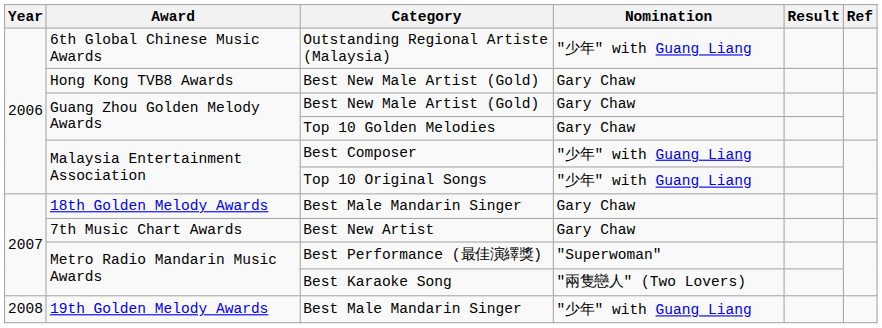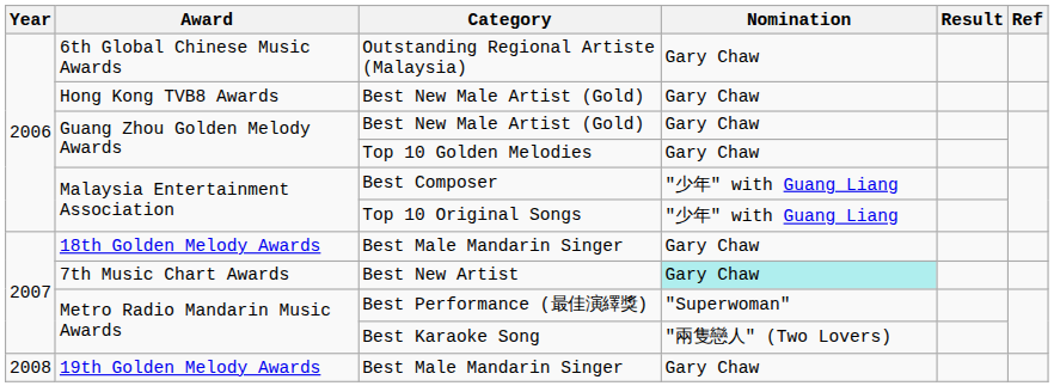 <table class="wikitable">
 <tr>
 <th>Year</th>
 <th width="220">Award</th>
 <th width="220">Category</th>
 <th width="200">Nomination</th>
 <th>Result</th>
 <th>Ref</th>
 </tr>
 <tr>
 <td rowspan=6>2006</td>
 <td>6th Global Chinese Music Awards</td>
 <td>Outstanding Regional Artiste (Malaysia)</td>
-<td>"少年" with <a href='#'>Guang Liang</a></td>
+<td>Gary Chaw</td>
 <td></td>
 <td align=center></td>
 </tr>
 <tr>
 <td>Hong Kong TVB8 Awards</td>
 <td>Best New Male Artist (Gold)</td>
 <td>Gary Chaw</td>
 <td></td>
 <td align=center></td>
 </tr>
 <tr>
 <td rowspan=2>Guang Zhou Golden Melody Awards</td>
 <td>Best New Male Artist (Gold)</td>
 <td>Gary Chaw</td>
 <td></td>
 <td rowspan=2 align=center></td>
 </tr>
 <tr>
 <td>Top 10 Golden Melodies</td>
 <td>Gary Chaw</td>
 <td></td>
 </tr>
 <tr>
 <td rowspan=2>Malaysia Entertainment Association</td>
 <td>Best Composer</td>
 <td>"少年" with <a href='#'>Guang Liang</a></td>
 <td></td>
 <td rowspan=2 align=center></td>
 </tr>
 <tr>
 <td>Top 10 Original Songs</td>
 <td>"少年" with <a href='#'>Guang Liang</a></td>
 <td></td>
 </tr>
 <tr>
 <td rowspan=4>2007</td>
 <td><a href='#'>18th Golden Melody Awards</a></td>
 <td>Best Male Mandarin Singer</td>
 <td>Gary Chaw</td>
 <td></td>
 <td align=center></td>
 </tr>
 <tr>
 <td>7th Music Chart Awards</td>
 <td>Best New Artist</td>
-<td>Gary Chaw</td>
+<td style="background: paleturquoise;">Gary Chaw</td>
 <td></td>
 <td align=center><br></td>
 </tr>
 <tr>
 <td rowspan=2>Metro Radio Mandarin Music Awards</td>
 <td>Best Performance (最佳演繹獎)</td>
 <td>"Superwoman"</td>
 <td></td>
 <td rowspan=2 align=center></td>
 </tr>
 <tr>
 <td>Best Karaoke Song</td>
 <td>"兩隻戀人" (Two Lovers)</td>
 <td></td>
 </tr>
 <tr>
 <td>2008</td>
 <td><a href='#'>19th Golden Melody Awards</a></td>
 <td>Best Male Mandarin Singer</td>
-<td>"少年" with <a href='#'>Guang Liang</a></td>
+<td>Gary Chaw</td>
 <td></td>
 <td align=center></td>
 </tr>
 </table>
